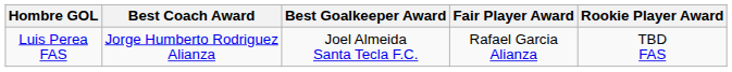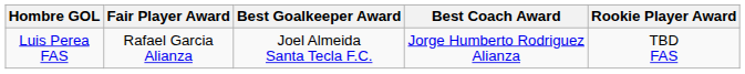 <table class="wikitable" style="margin: 0 auto;">
 <tr>
 <th>Hombre GOL</th>
+<th>Fair Player Award</th>
+<th>Best Goalkeeper Award</th>
 <th>Best Coach Award</th>
-<th>Best Goalkeeper Award</th>
-<th>Fair Player Award</th>
 <th>Rookie Player Award</th>
 </tr>
 <tr>
 <td align=center> <a href='#'>Luis Perea</a><br><a href='#'>FAS</a></td>
+<td align=center> Rafael Garcia <br><a href='#'>Alianza</a></td>
+<td align=center> Joel Almeida<br><a href='#'>Santa Tecla F.C.</a></td>
 <td align=center> <a href='#'>Jorge Humberto Rodriguez</a><br><a href='#'>Alianza</a></td>
-<td align=center> Joel Almeida<br><a href='#'>Santa Tecla F.C.</a></td>
-<td align=center> Rafael Garcia <br><a href='#'>Alianza</a></td>
 <td align=center> TBD<br><a href='#'>FAS</a></td>
 </tr>
 </table>
